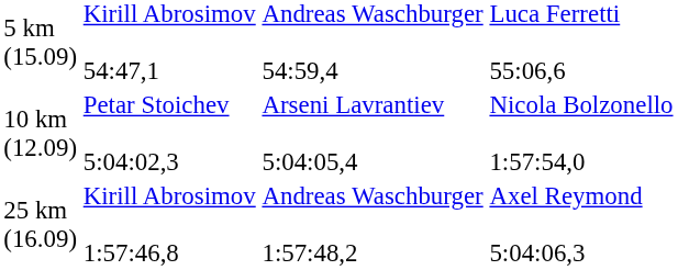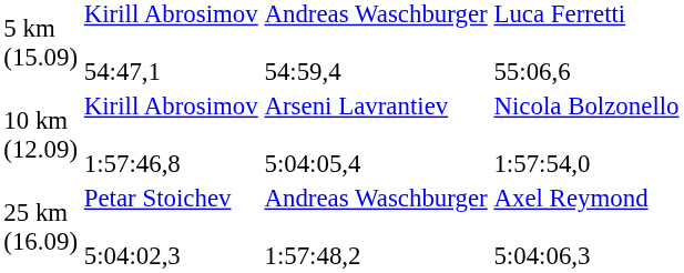 <table>
 <tr>
 <td>5 km  <br> (15.09)</td>
 <td><a href='#'>Kirill Abrosimov</a> <br><br> 54:47,1</td>
 <td><a href='#'>Andreas Waschburger</a> <br><br> 54:59,4</td>
 <td><a href='#'>Luca Ferretti</a> <br><br> 55:06,6</td>
 </tr>
 <tr>
 <td>10 km  <br> (12.09)</td>
-<td><a href='#'>Petar Stoichev</a> <br><br> 5:04:02,3</td>
+<td><a href='#'>Kirill Abrosimov</a> <br><br> 1:57:46,8</td>
 <td><a href='#'>Arseni Lavrantiev</a> <br><br> 5:04:05,4</td>
 <td><a href='#'>Nicola Bolzonello</a> <br><br> 1:57:54,0</td>
 </tr>
 <tr>
 <td>25 km  <br> (16.09)</td>
-<td><a href='#'>Kirill Abrosimov</a> <br><br> 1:57:46,8</td>
+<td><a href='#'>Petar Stoichev</a> <br><br> 5:04:02,3</td>
 <td><a href='#'>Andreas Waschburger</a> <br><br> 1:57:48,2</td>
 <td><a href='#'>Axel Reymond</a> <br><br> 5:04:06,3</td>
 </tr>
 </table>
